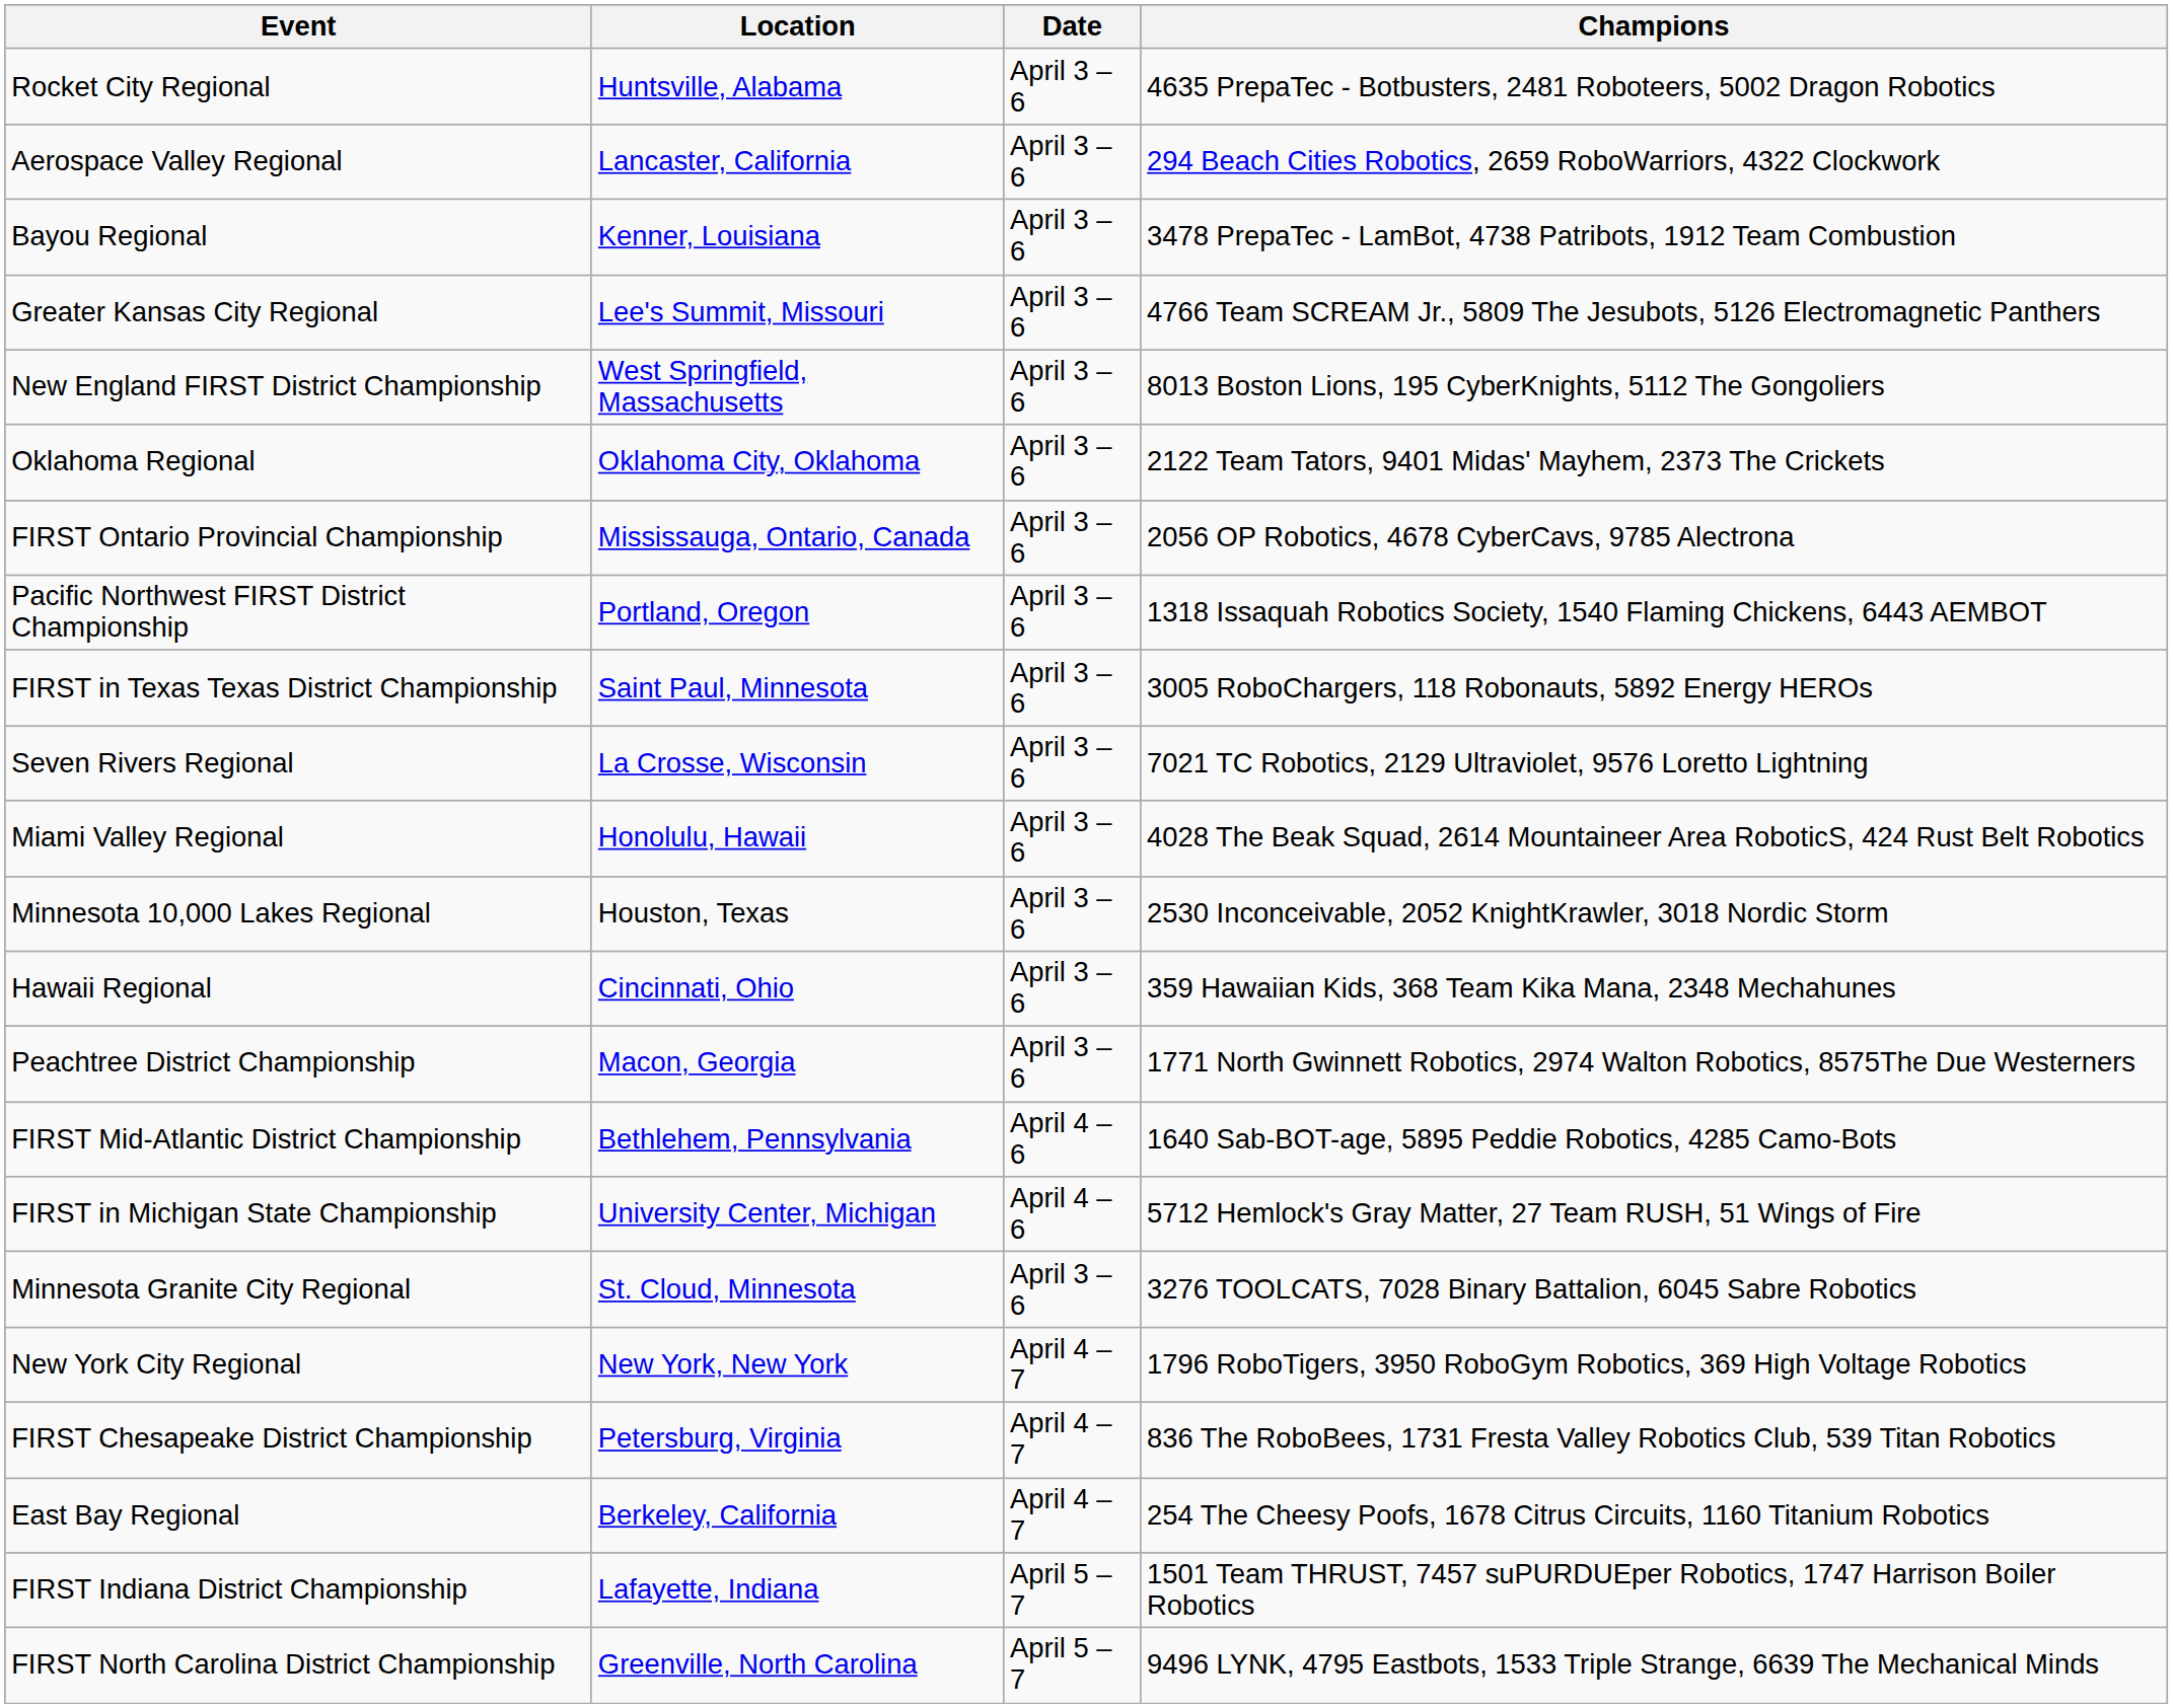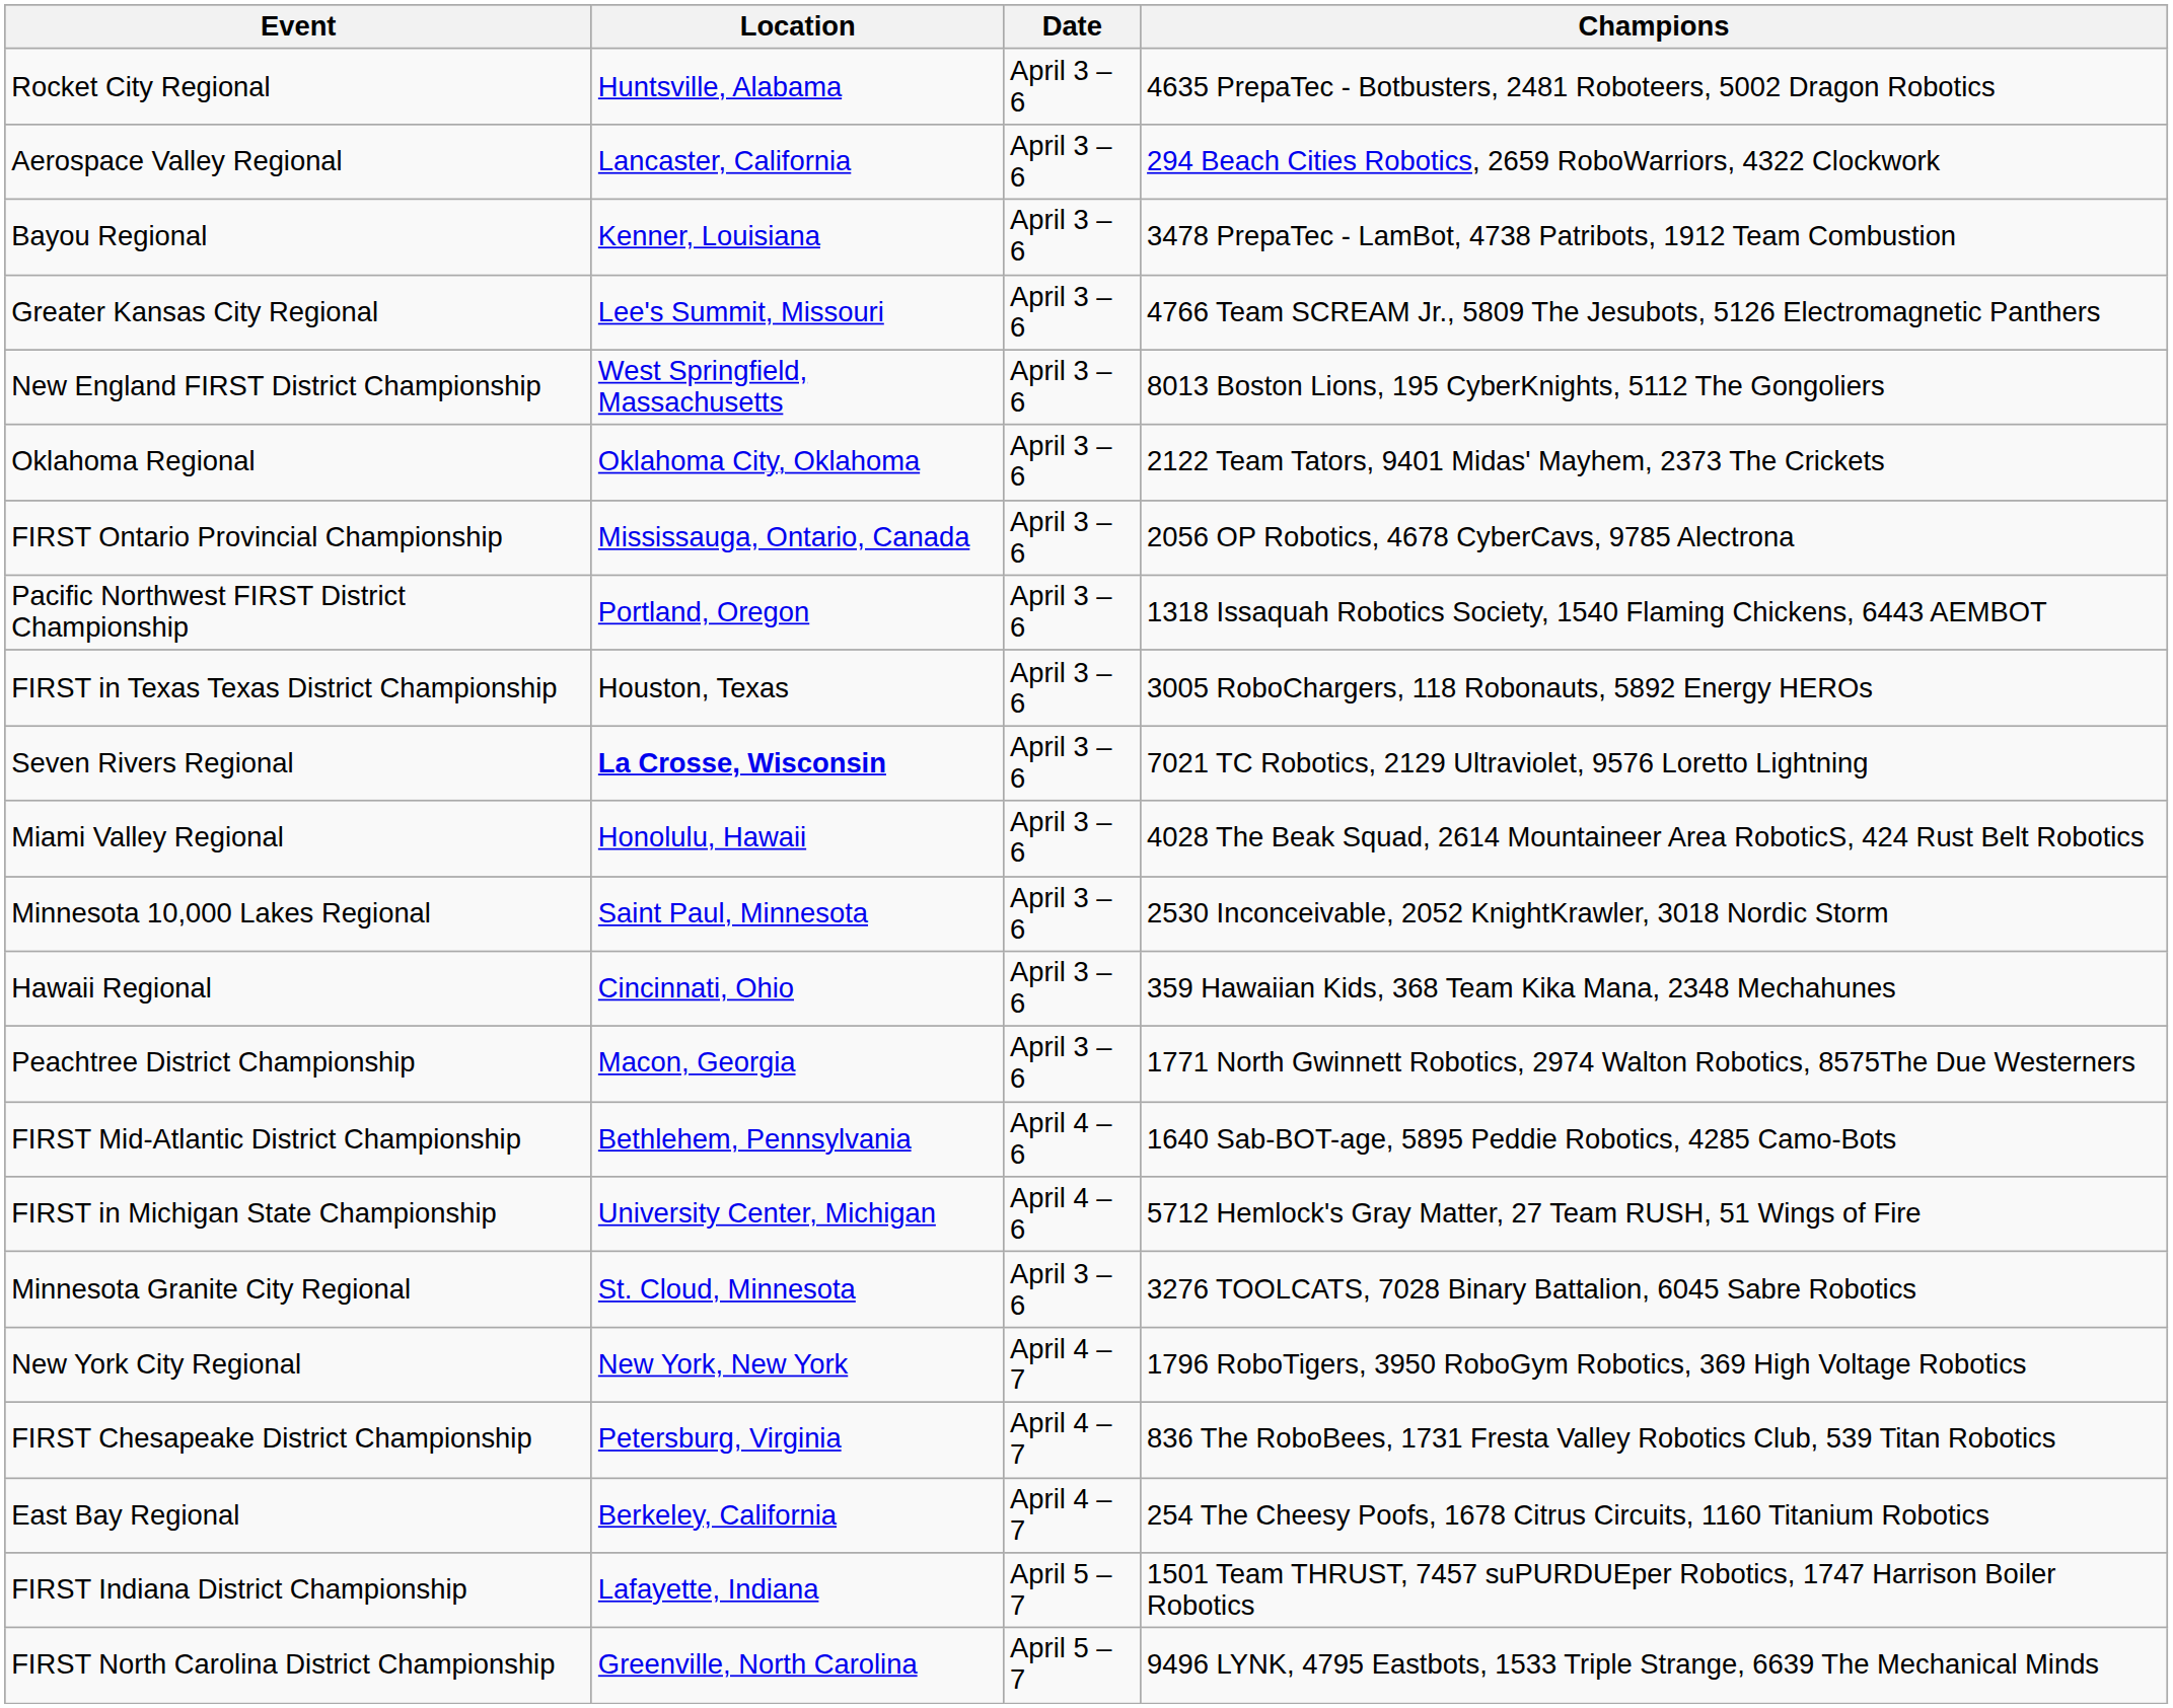 <table class="wikitable">
 <tr>
 <th>Event</th>
 <th>Location</th>
 <th>Date</th>
 <th>Champions</th>
 </tr>
 <tr>
 <td>Rocket City Regional</td>
 <td><a href='#'>Huntsville, Alabama</a></td>
 <td>April 3 – 6</td>
 <td>4635 PrepaTec - Botbusters, 2481 Roboteers, 5002 Dragon Robotics</td>
 </tr>
 <tr>
 <td>Aerospace Valley Regional</td>
 <td><a href='#'>Lancaster, California</a></td>
 <td>April 3 – 6</td>
 <td><a href='#'>294 Beach Cities Robotics</a>, 2659 RoboWarriors, 4322 Clockwork</td>
 </tr>
 <tr>
 <td>Bayou Regional</td>
 <td><a href='#'>Kenner, Louisiana</a></td>
 <td>April 3 – 6</td>
 <td>3478 PrepaTec - LamBot, 4738 Patribots, 1912 Team Combustion</td>
 </tr>
 <tr>
 <td>Greater Kansas City Regional</td>
 <td><a href='#'>Lee's Summit, Missouri</a></td>
 <td>April 3 – 6</td>
 <td>4766 Team SCREAM Jr., 5809 The Jesubots, 5126 Electromagnetic Panthers</td>
 </tr>
 <tr>
 <td>New England FIRST District Championship</td>
 <td><a href='#'>West Springfield, Massachusetts</a></td>
 <td>April 3 – 6</td>
 <td>8013 Boston Lions, 195 CyberKnights, 5112 The Gongoliers</td>
 </tr>
 <tr>
 <td>Oklahoma Regional</td>
 <td><a href='#'>Oklahoma City, Oklahoma</a></td>
 <td>April 3 – 6</td>
 <td>2122 Team Tators, 9401 Midas' Mayhem, 2373 The Crickets</td>
 </tr>
 <tr>
 <td>FIRST Ontario Provincial Championship</td>
 <td><a href='#'>Mississauga, Ontario, Canada</a></td>
 <td>April 3 – 6</td>
 <td>2056 OP Robotics, 4678 CyberCavs, 9785 Alectrona</td>
 </tr>
 <tr>
 <td>Pacific Northwest FIRST District Championship</td>
 <td><a href='#'>Portland, Oregon</a></td>
 <td>April 3 – 6</td>
 <td>1318 Issaquah Robotics Society, 1540 Flaming Chickens, 6443 AEMBOT</td>
 </tr>
 <tr>
 <td>FIRST in Texas Texas District Championship</td>
-<td><a href='#'>Saint Paul, Minnesota</a></td>
+<td>Houston, Texas</td>
 <td>April 3 – 6</td>
 <td>3005 RoboChargers, 118 Robonauts, 5892 Energy HEROs</td>
 </tr>
 <tr>
 <td>Seven Rivers Regional</td>
-<td><a href='#'>La Crosse, Wisconsin</a></td>
+<td><strong><a href='#'>La Crosse, Wisconsin</a></strong></td>
 <td>April 3 – 6</td>
 <td>7021 TC Robotics, 2129 Ultraviolet, 9576 Loretto Lightning</td>
 </tr>
 <tr>
 <td>Miami Valley Regional</td>
 <td><a href='#'>Honolulu, Hawaii</a></td>
 <td>April 3 – 6</td>
 <td>4028 The Beak Squad, 2614 Mountaineer Area RoboticS, 424 Rust Belt Robotics</td>
 </tr>
 <tr>
 <td>Minnesota 10,000 Lakes Regional</td>
-<td>Houston, Texas</td>
+<td><a href='#'>Saint Paul, Minnesota</a></td>
 <td>April 3 – 6</td>
 <td>2530 Inconceivable, 2052 KnightKrawler, 3018 Nordic Storm</td>
 </tr>
 <tr>
 <td>Hawaii Regional</td>
 <td><a href='#'>Cincinnati, Ohio</a></td>
 <td>April 3 – 6</td>
 <td>359 Hawaiian Kids, 368 Team Kika Mana, 2348 Mechahunes</td>
 </tr>
 <tr>
 <td>Peachtree District Championship</td>
 <td><a href='#'>Macon, Georgia</a></td>
 <td>April 3 – 6</td>
 <td>1771 North Gwinnett Robotics, 2974 Walton Robotics, 8575The Due Westerners</td>
 </tr>
 <tr>
 <td>FIRST Mid-Atlantic District Championship</td>
 <td><a href='#'>Bethlehem, Pennsylvania</a></td>
 <td>April 4 – 6</td>
 <td>1640 Sab-BOT-age, 5895 Peddie Robotics, 4285 Camo-Bots</td>
 </tr>
 <tr>
 <td>FIRST in Michigan State Championship</td>
 <td><a href='#'>University Center, Michigan</a></td>
 <td>April 4 – 6</td>
 <td>5712 Hemlock's Gray Matter, 27 Team RUSH, 51 Wings of Fire</td>
 </tr>
 <tr>
 <td>Minnesota Granite City Regional</td>
 <td><a href='#'>St. Cloud, Minnesota</a></td>
 <td>April 3 – 6</td>
 <td>3276 TOOLCATS, 7028 Binary Battalion, 6045 Sabre Robotics</td>
 </tr>
 <tr>
 <td>New York City Regional</td>
 <td><a href='#'>New York, New York</a></td>
 <td>April 4 – 7</td>
 <td>1796 RoboTigers, 3950 RoboGym Robotics, 369 High Voltage Robotics</td>
 </tr>
 <tr>
 <td>FIRST Chesapeake District Championship</td>
 <td><a href='#'>Petersburg, Virginia</a></td>
 <td>April 4 – 7</td>
 <td>836 The RoboBees, 1731 Fresta Valley Robotics Club, 539 Titan Robotics</td>
 </tr>
 <tr>
 <td>East Bay Regional</td>
 <td><a href='#'>Berkeley, California</a></td>
 <td>April 4 – 7</td>
 <td>254 The Cheesy Poofs, 1678 Citrus Circuits, 1160 Titanium Robotics</td>
 </tr>
 <tr>
 <td>FIRST Indiana District Championship</td>
 <td><a href='#'>Lafayette, Indiana</a></td>
 <td>April 5 – 7</td>
 <td>1501 Team THRUST, 7457 suPURDUEper Robotics, 1747 Harrison Boiler Robotics</td>
 </tr>
 <tr>
 <td>FIRST North Carolina District Championship</td>
 <td><a href='#'>Greenville, North Carolina</a></td>
 <td>April 5 – 7</td>
 <td>9496 LYNK, 4795 Eastbots, 1533 Triple Strange, 6639 The Mechanical Minds</td>
 </tr>
 </table>
